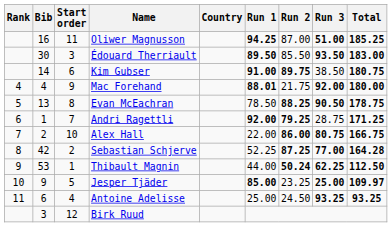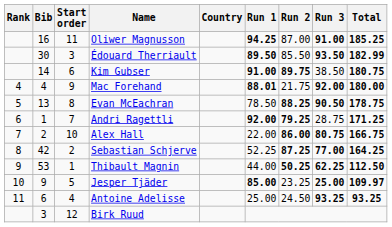 <table class="wikitable sortable" style="text-align:center">
 <tr>
 <th>Rank</th>
 <th>Bib</th>
 <th>Start<br>order</th>
 <th>Name</th>
 <th>Country</th>
 <th>Run 1</th>
 <th>Run 2</th>
 <th>Run 3</th>
 <th>Total</th>
 </tr>
 <tr>
 <td></td>
 <td>16</td>
 <td>11</td>
 <td align=left><a href='#'>Oliwer Magnusson</a></td>
 <td align=left></td>
 <td><strong>94.25</strong></td>
 <td>87.00</td>
-<td><strong>51.00</strong></td>
+<td><strong>91.00</strong></td>
 <td><strong>185.25</strong></td>
 </tr>
 <tr>
 <td></td>
 <td>30</td>
 <td>3</td>
 <td align=left><a href='#'>Édouard Therriault</a></td>
 <td align=left></td>
 <td><strong>89.50</strong></td>
 <td>85.50</td>
 <td><strong>93.50</strong></td>
-<td><strong>183.00</strong></td>
+<td><strong>182.99</strong></td>
 </tr>
 <tr>
 <td></td>
 <td>14</td>
 <td>6</td>
 <td align=left><a href='#'>Kim Gubser</a></td>
 <td align=left></td>
 <td><strong>91.00</strong></td>
 <td><strong>89.75</strong></td>
 <td>38.50</td>
 <td><strong>180.75</strong></td>
 </tr>
 <tr>
 <td>4</td>
 <td>4</td>
 <td>9</td>
 <td align=left><a href='#'>Mac Forehand</a></td>
 <td align=left></td>
 <td><strong>88.01</strong></td>
 <td>21.75</td>
 <td><strong>92.00</strong></td>
 <td><strong>180.00</strong></td>
 </tr>
 <tr>
 <td>5</td>
 <td>13</td>
 <td>8</td>
 <td align=left><a href='#'>Evan McEachran</a></td>
 <td align=left></td>
 <td>78.50</td>
 <td><strong>88.25</strong></td>
 <td><strong>90.50</strong></td>
 <td><strong>178.75</strong></td>
 </tr>
 <tr>
 <td>6</td>
 <td>1</td>
 <td>7</td>
 <td align=left><a href='#'>Andri Ragettli</a></td>
 <td align=left></td>
 <td><strong>92.00</strong></td>
 <td><strong>79.25</strong></td>
 <td>28.75</td>
 <td><strong>171.25</strong></td>
 </tr>
 <tr>
 <td>7</td>
 <td>2</td>
 <td>10</td>
 <td align=left><a href='#'>Alex Hall</a></td>
 <td align=left></td>
 <td>22.00</td>
 <td><strong>86.00</strong></td>
 <td><strong>80.75</strong></td>
 <td><strong>166.75</strong></td>
 </tr>
 <tr>
 <td>8</td>
 <td>42</td>
 <td>2</td>
 <td align=left><a href='#'>Sebastian Schjerve</a></td>
 <td align=left></td>
 <td>52.25</td>
 <td><strong>87.25</strong></td>
 <td><strong>77.00</strong></td>
-<td><strong>164.28</strong></td>
+<td><strong>164.25</strong></td>
 </tr>
 <tr>
 <td>9</td>
 <td>53</td>
 <td>1</td>
 <td align=left><a href='#'>Thibault Magnin</a></td>
 <td align=left></td>
 <td>44.00</td>
-<td><strong>50.24</strong></td>
+<td><strong>50.25</strong></td>
 <td><strong>62.25</strong></td>
 <td><strong>112.50</strong></td>
 </tr>
 <tr>
 <td>10</td>
 <td>9</td>
 <td>5</td>
 <td align=left><a href='#'>Jesper Tjäder</a></td>
 <td align=left></td>
 <td><strong>85.00</strong></td>
 <td>23.25</td>
 <td><strong>25.00</strong></td>
 <td><strong>109.97</strong></td>
 </tr>
 <tr>
 <td>11</td>
 <td>6</td>
 <td>4</td>
 <td align=left><a href='#'>Antoine Adelisse</a></td>
 <td align=left></td>
 <td>25.00</td>
 <td>24.50</td>
 <td><strong>93.25</strong></td>
 <td><strong>93.25</strong></td>
 </tr>
 <tr>
 <td></td>
 <td>3</td>
 <td>12</td>
 <td align=left><a href='#'>Birk Ruud</a></td>
 <td align=left></td>
 <td colspan=4></td>
 </tr>
 </table>
